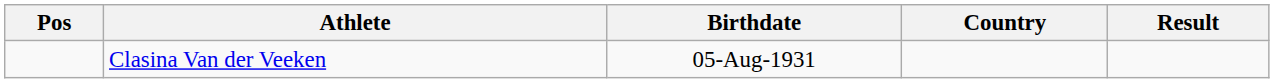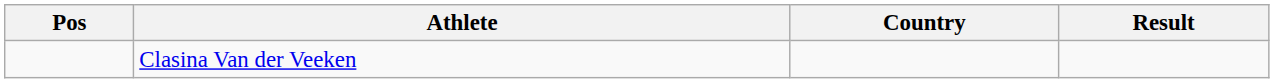 <table class="wikitable"  style="text-align:center; width:70%;">
 <tr>
 <th>Pos</th>
 <th>Athlete</th>
-<th>Birthdate</th>
 <th>Country</th>
 <th>Result</th>
 </tr>
 <tr>
 <td align=center></td>
 <td align=left><a href='#'>Clasina Van der Veeken</a></td>
-<td>05-Aug-1931</td>
 <td align=left></td>
 <td></td>
 </tr>
 </table>
